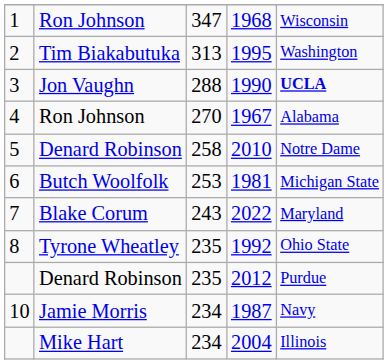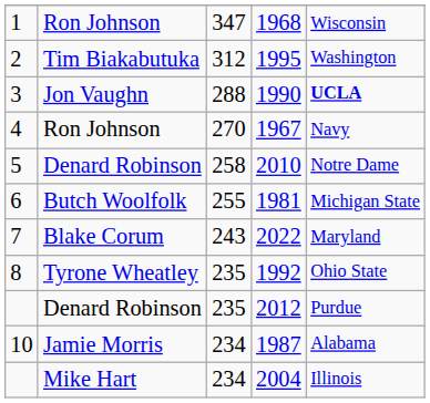 <table class="wikitable">
 <tr>
 </tr>
 <tr>
 <td>1</td>
 <td><a href='#'>Ron Johnson</a></td>
 <td>347</td>
 <td><a href='#'>1968</a></td>
 <td style="font-size:80%;"><a href='#'>Wisconsin</a></td>
 </tr>
 <tr>
 <td>2</td>
 <td><a href='#'>Tim Biakabutuka</a></td>
-<td>313</td>
+<td>312</td>
 <td><a href='#'>1995</a></td>
 <td style="font-size:80%;"><a href='#'>Washington</a></td>
 </tr>
 <tr>
 <td>3</td>
 <td><a href='#'>Jon Vaughn</a></td>
 <td>288</td>
 <td><a href='#'>1990</a></td>
 <td style="font-size:80%;"><strong><a href='#'>UCLA</a></strong></td>
 </tr>
 <tr>
 <td>4</td>
 <td>Ron Johnson</td>
 <td>270</td>
 <td><a href='#'>1967</a></td>
-<td style="font-size:80%;"><a href='#'>Alabama</a></td>
+<td style="font-size:80%;"><a href='#'>Navy</a></td>
 </tr>
 <tr>
 <td>5</td>
 <td><a href='#'>Denard Robinson</a></td>
 <td>258</td>
 <td><a href='#'>2010</a></td>
 <td style="font-size:80%;"><a href='#'>Notre Dame</a></td>
 </tr>
 <tr>
 <td>6</td>
 <td><a href='#'>Butch Woolfolk</a></td>
-<td>253</td>
+<td>255</td>
 <td><a href='#'>1981</a></td>
 <td style="font-size:80%;"><a href='#'>Michigan State</a></td>
 </tr>
 <tr>
 <td>7</td>
 <td><a href='#'>Blake Corum</a></td>
 <td>243</td>
 <td><a href='#'>2022</a></td>
 <td style="font-size:80%;"><a href='#'>Maryland</a></td>
 </tr>
 <tr>
 <td>8</td>
 <td><a href='#'>Tyrone Wheatley</a></td>
 <td>235</td>
 <td><a href='#'>1992</a></td>
 <td style="font-size:80%;"><a href='#'>Ohio State</a></td>
 </tr>
 <tr>
 <td></td>
 <td>Denard Robinson</td>
 <td>235</td>
 <td><a href='#'>2012</a></td>
 <td style="font-size:80%;"><a href='#'>Purdue</a></td>
 </tr>
 <tr>
 <td>10</td>
 <td><a href='#'>Jamie Morris</a></td>
 <td>234</td>
 <td><a href='#'>1987</a></td>
-<td style="font-size:80%;"><a href='#'>Navy</a></td>
+<td style="font-size:80%;"><a href='#'>Alabama</a></td>
 </tr>
 <tr>
 <td></td>
 <td><a href='#'>Mike Hart</a></td>
 <td>234</td>
 <td><a href='#'>2004</a></td>
 <td style="font-size:80%;"><a href='#'>Illinois</a></td>
 </tr>
 </table>
